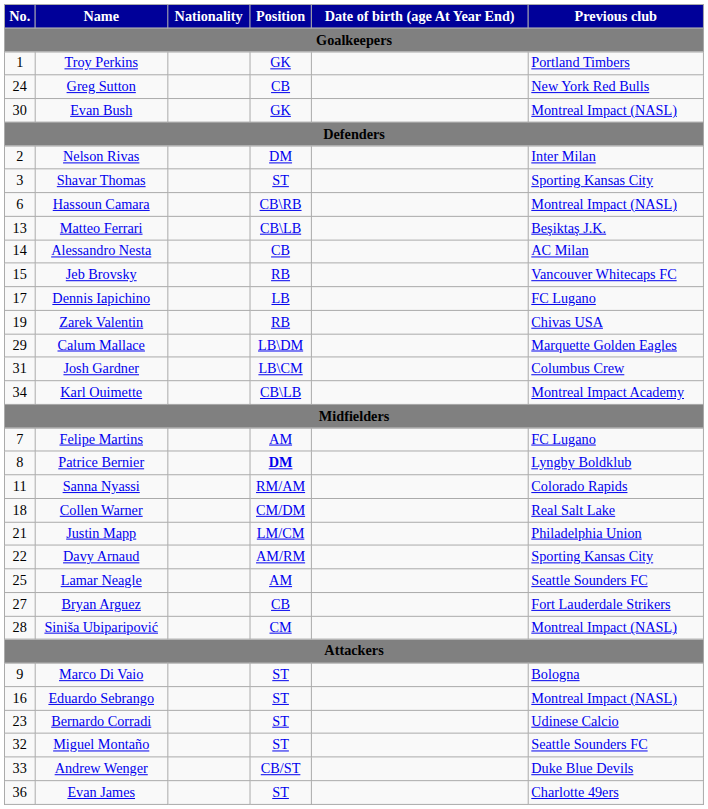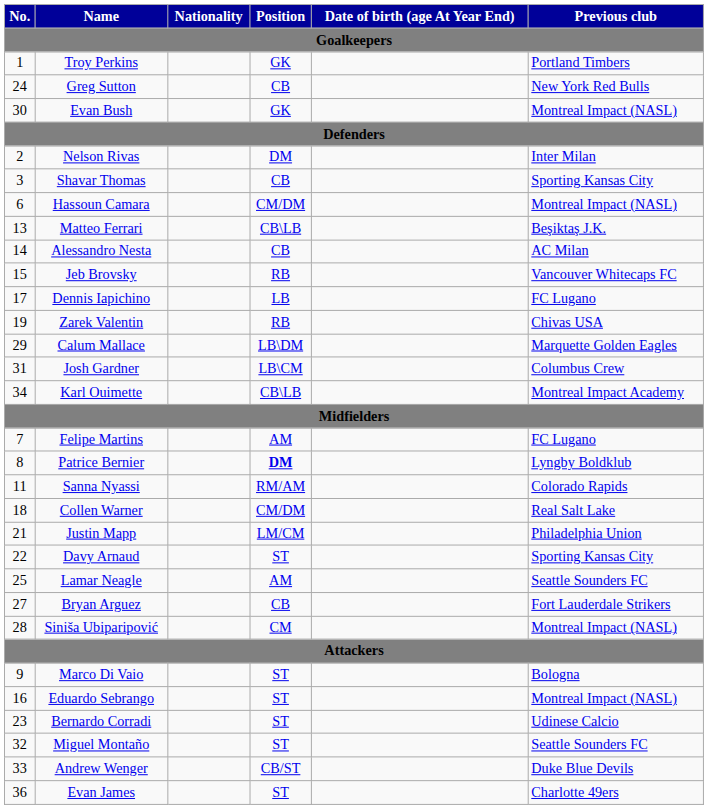 <table class="wikitable"  style="text-align:center; font-size:90%; width:80%;">
 <tr>
 <th style="background:#009; color:white; text-align:center;">No.</th>
 <th style="background:#009; color:white; text-align:center;">Name</th>
 <th style="background:#009; color:white; text-align:center;">Nationality</th>
 <th style="background:#009; color:white; text-align:center;">Position</th>
 <th style="background:#009; color:white; text-align:center;">Date of birth (age At Year End)</th>
 <th style="background:#009; color:white; text-align:center;">Previous club</th>
 </tr>
 <tr>
 <th colspan="8" style="background:gray; color:black; text-align:center;">Goalkeepers</th>
 </tr>
 <tr>
 <td>1</td>
 <td><a href='#'>Troy Perkins</a></td>
 <td></td>
 <td><a href='#'>GK</a></td>
 <td></td>
 <td align=left> <a href='#'>Portland Timbers</a></td>
 </tr>
 <tr>
 <td>24</td>
 <td><a href='#'>Greg Sutton</a></td>
 <td></td>
 <td><a href='#'>CB</a></td>
 <td></td>
 <td align=left> <a href='#'>New York Red Bulls</a></td>
 </tr>
 <tr>
 <td>30</td>
 <td><a href='#'>Evan Bush</a></td>
 <td></td>
 <td><a href='#'>GK</a></td>
 <td></td>
 <td align=left> <a href='#'>Montreal Impact (NASL)</a></td>
 </tr>
 <tr>
 <th colspan="8" style="background:gray; color:black; text-align:center;">Defenders</th>
 </tr>
 <tr>
 <td>2</td>
 <td><a href='#'>Nelson Rivas</a></td>
 <td></td>
 <td><a href='#'>DM</a></td>
 <td></td>
 <td align=left> <a href='#'>Inter Milan</a></td>
 </tr>
 <tr>
 <td>3</td>
 <td><a href='#'>Shavar Thomas</a></td>
 <td></td>
-<td><a href='#'>ST</a></td>
+<td><a href='#'>CB</a></td>
 <td></td>
 <td align=left> <a href='#'>Sporting Kansas City</a></td>
 </tr>
 <tr>
 <td>6</td>
 <td><a href='#'>Hassoun Camara</a></td>
 <td></td>
-<td><a href='#'>CB\RB</a></td>
+<td><a href='#'>CM/DM</a></td>
 <td></td>
 <td align=left> <a href='#'>Montreal Impact (NASL)</a></td>
 </tr>
 <tr>
 <td>13</td>
 <td><a href='#'>Matteo Ferrari</a></td>
 <td></td>
 <td><a href='#'>CB\LB</a></td>
 <td></td>
 <td align=left> <a href='#'>Beşiktaş J.K.</a></td>
 </tr>
 <tr>
 <td>14</td>
 <td><a href='#'>Alessandro Nesta</a></td>
 <td></td>
 <td><a href='#'>CB</a></td>
 <td></td>
 <td align=left> <a href='#'>AC Milan</a></td>
 </tr>
 <tr>
 <td>15</td>
 <td><a href='#'>Jeb Brovsky</a></td>
 <td></td>
 <td><a href='#'>RB</a></td>
 <td></td>
 <td align=left> <a href='#'>Vancouver Whitecaps FC</a></td>
 </tr>
 <tr>
 <td>17</td>
 <td><a href='#'>Dennis Iapichino</a></td>
 <td></td>
 <td><a href='#'>LB</a></td>
 <td></td>
 <td align=left> <a href='#'>FC Lugano</a></td>
 </tr>
 <tr>
 <td>19</td>
 <td><a href='#'>Zarek Valentin</a></td>
 <td></td>
 <td><a href='#'>RB</a></td>
 <td></td>
 <td align=left> <a href='#'>Chivas USA</a></td>
 </tr>
 <tr>
 <td>29</td>
 <td><a href='#'>Calum Mallace</a></td>
 <td></td>
 <td><a href='#'>LB\DM</a></td>
 <td></td>
 <td align=left> <a href='#'>Marquette Golden Eagles</a></td>
 </tr>
 <tr>
 <td>31</td>
 <td><a href='#'>Josh Gardner</a></td>
 <td></td>
 <td><a href='#'>LB\CM</a></td>
 <td></td>
 <td align=left> <a href='#'>Columbus Crew</a></td>
 </tr>
 <tr>
 <td>34</td>
 <td><a href='#'>Karl Ouimette</a></td>
 <td></td>
 <td><a href='#'>CB\LB</a></td>
 <td></td>
 <td align=left> <a href='#'>Montreal Impact Academy</a></td>
 </tr>
 <tr>
 <th colspan="8" style="background:gray; color:black; text-align:center;">Midfielders</th>
 </tr>
 <tr>
 <td>7</td>
 <td><a href='#'>Felipe Martins</a></td>
 <td></td>
 <td><a href='#'>AM</a></td>
 <td></td>
 <td align=left> <a href='#'>FC Lugano</a></td>
 </tr>
 <tr>
 <td>8</td>
 <td><a href='#'>Patrice Bernier</a></td>
 <td></td>
 <td><strong><a href='#'>DM</a></strong></td>
 <td></td>
 <td align=left> <a href='#'>Lyngby Boldklub</a></td>
 </tr>
 <tr>
 <td>11</td>
 <td><a href='#'>Sanna Nyassi</a></td>
 <td></td>
 <td><a href='#'>RM/AM</a></td>
 <td></td>
 <td align=left> <a href='#'>Colorado Rapids</a></td>
 </tr>
 <tr>
 <td>18</td>
 <td><a href='#'>Collen Warner</a></td>
 <td></td>
 <td><a href='#'>CM/DM</a></td>
 <td></td>
 <td align=left> <a href='#'>Real Salt Lake</a></td>
 </tr>
 <tr>
 <td>21</td>
 <td><a href='#'>Justin Mapp</a></td>
 <td></td>
 <td><a href='#'>LM/CM</a></td>
 <td></td>
 <td align=left> <a href='#'>Philadelphia Union</a></td>
 </tr>
 <tr>
 <td>22</td>
 <td><a href='#'>Davy Arnaud</a></td>
 <td></td>
-<td><a href='#'>AM/RM</a></td>
+<td><a href='#'>ST</a></td>
 <td></td>
 <td align=left> <a href='#'>Sporting Kansas City</a></td>
 </tr>
 <tr>
 <td>25</td>
 <td><a href='#'>Lamar Neagle</a></td>
 <td></td>
 <td><a href='#'>AM</a></td>
 <td></td>
 <td align=left> <a href='#'>Seattle Sounders FC</a></td>
 </tr>
 <tr>
 <td>27</td>
 <td><a href='#'>Bryan Arguez</a></td>
 <td></td>
 <td><a href='#'>CB</a></td>
 <td></td>
 <td align=left> <a href='#'>Fort Lauderdale Strikers</a></td>
 </tr>
 <tr>
 <td>28</td>
 <td><a href='#'>Siniša Ubiparipović</a></td>
 <td></td>
 <td><a href='#'>CM</a></td>
 <td></td>
 <td align=left> <a href='#'>Montreal Impact (NASL)</a></td>
 </tr>
 <tr>
 <th colspan="8" style="background:gray; color:black; text-align:center;">Attackers</th>
 </tr>
 <tr>
 <td>9</td>
 <td><a href='#'>Marco Di Vaio</a></td>
 <td></td>
 <td><a href='#'>ST</a></td>
 <td></td>
 <td align=left> <a href='#'>Bologna</a></td>
 </tr>
 <tr>
 <td>16</td>
 <td><a href='#'>Eduardo Sebrango</a></td>
 <td></td>
 <td><a href='#'>ST</a></td>
 <td></td>
 <td align=left> <a href='#'>Montreal Impact (NASL)</a></td>
 </tr>
 <tr>
 <td>23</td>
 <td><a href='#'>Bernardo Corradi</a></td>
 <td></td>
 <td><a href='#'>ST</a></td>
 <td></td>
 <td align=left> <a href='#'>Udinese Calcio</a></td>
 </tr>
 <tr>
 <td>32</td>
 <td><a href='#'>Miguel Montaño</a></td>
 <td></td>
 <td><a href='#'>ST</a></td>
 <td></td>
 <td align=left> <a href='#'>Seattle Sounders FC</a></td>
 </tr>
 <tr>
 <td>33</td>
 <td><a href='#'>Andrew Wenger</a></td>
 <td></td>
 <td><a href='#'>CB/ST</a></td>
 <td></td>
 <td align=left> <a href='#'>Duke Blue Devils</a></td>
 </tr>
 <tr>
 <td>36</td>
 <td><a href='#'>Evan James</a></td>
 <td></td>
 <td><a href='#'>ST</a></td>
 <td></td>
 <td align=left> <a href='#'>Charlotte 49ers</a></td>
 </tr>
 </table>
